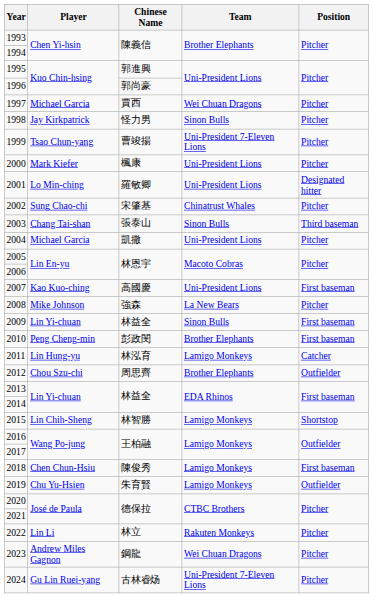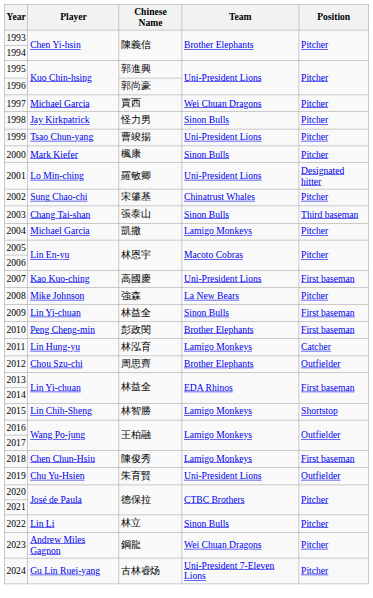 <table class="wikitable">
 <tr>
 <th>Year</th>
 <th>Player</th>
 <th>Chinese Name</th>
 <th>Team</th>
 <th>Position</th>
 </tr>
 <tr>
 <td>1993</td>
 <td rowspan="2"> <a href='#'>Chen Yi-hsin</a></td>
 <td rowspan="2">陳義信</td>
 <td rowspan="2"><a href='#'>Brother Elephants</a></td>
 <td rowspan="2"><a href='#'>Pitcher</a></td>
 </tr>
 <tr>
 <td>1994</td>
 </tr>
 <tr>
 <td>1995</td>
 <td rowspan="2"> <a href='#'>Kuo Chin-hsing</a></td>
 <td>郭進興</td>
 <td rowspan="2"><a href='#'>Uni-President Lions</a></td>
 <td rowspan="2"><a href='#'>Pitcher</a></td>
 </tr>
 <tr>
 <td>1996</td>
 <td>郭尚豪</td>
 </tr>
 <tr>
 <td>1997</td>
 <td> <a href='#'>Michael Garcia</a></td>
 <td>賈西</td>
 <td><a href='#'>Wei Chuan Dragons</a></td>
 <td><a href='#'>Pitcher</a></td>
 </tr>
 <tr>
 <td>1998</td>
 <td> <a href='#'>Jay Kirkpatrick</a></td>
 <td>怪力男</td>
 <td><a href='#'>Sinon Bulls</a></td>
 <td><a href='#'>Pitcher</a></td>
 </tr>
 <tr>
 <td>1999</td>
 <td> <a href='#'>Tsao Chun-yang</a></td>
 <td>曹竣揚</td>
-<td><a href='#'>Uni-President 7-Eleven Lions</a></td>
+<td><a href='#'>Uni-President Lions</a></td>
 <td><a href='#'>Pitcher</a></td>
 </tr>
 <tr>
 <td>2000</td>
 <td> <a href='#'>Mark Kiefer</a></td>
 <td>楓康</td>
-<td><a href='#'>Uni-President Lions</a></td>
+<td><a href='#'>Sinon Bulls</a></td>
 <td><a href='#'>Pitcher</a></td>
 </tr>
 <tr>
 <td>2001</td>
 <td> <a href='#'>Lo Min-ching</a></td>
 <td>羅敏卿</td>
 <td><a href='#'>Uni-President Lions</a></td>
 <td><a href='#'>Designated hitter</a></td>
 </tr>
 <tr>
 <td>2002</td>
 <td> <a href='#'>Sung Chao-chi</a></td>
 <td>宋肇基</td>
 <td><a href='#'>Chinatrust Whales</a></td>
 <td><a href='#'>Pitcher</a></td>
 </tr>
 <tr>
 <td>2003</td>
 <td> <a href='#'>Chang Tai-shan</a></td>
 <td>張泰山</td>
 <td><a href='#'>Sinon Bulls</a></td>
 <td><a href='#'>Third baseman</a></td>
 </tr>
 <tr>
 <td>2004</td>
 <td> <a href='#'>Michael Garcia</a></td>
 <td>凱撒</td>
-<td><a href='#'>Uni-President Lions</a></td>
+<td><a href='#'>Lamigo Monkeys</a></td>
 <td><a href='#'>Pitcher</a></td>
 </tr>
 <tr>
 <td>2005</td>
 <td rowspan="2"> <a href='#'>Lin En-yu</a></td>
 <td rowspan="2">林恩宇</td>
 <td rowspan="2"><a href='#'>Macoto Cobras</a></td>
 <td rowspan="2"><a href='#'>Pitcher</a></td>
 </tr>
 <tr>
 <td>2006</td>
 </tr>
 <tr>
 <td>2007</td>
 <td> <a href='#'>Kao Kuo-ching</a></td>
 <td>高國慶</td>
 <td><a href='#'>Uni-President Lions</a></td>
 <td><a href='#'>First baseman</a></td>
 </tr>
 <tr>
 <td>2008</td>
 <td> <a href='#'>Mike Johnson</a></td>
 <td>強森</td>
 <td><a href='#'>La New Bears</a></td>
 <td><a href='#'>Pitcher</a></td>
 </tr>
 <tr>
 <td>2009</td>
 <td> <a href='#'>Lin Yi-chuan</a></td>
 <td>林益全</td>
 <td><a href='#'>Sinon Bulls</a></td>
 <td><a href='#'>First baseman</a></td>
 </tr>
 <tr>
 <td>2010</td>
 <td> <a href='#'>Peng Cheng-min</a></td>
 <td>彭政閔</td>
 <td><a href='#'>Brother Elephants</a></td>
 <td><a href='#'>First baseman</a></td>
 </tr>
 <tr>
 <td>2011</td>
 <td> <a href='#'>Lin Hung-yu</a></td>
 <td>林泓育</td>
 <td><a href='#'>Lamigo Monkeys</a></td>
 <td><a href='#'>Catcher</a></td>
 </tr>
 <tr>
 <td>2012</td>
 <td> <a href='#'>Chou Szu-chi</a></td>
 <td>周思齊</td>
 <td><a href='#'>Brother Elephants</a></td>
 <td><a href='#'>Outfielder</a></td>
 </tr>
 <tr>
 <td>2013</td>
 <td rowspan="2"> <a href='#'>Lin Yi-chuan</a></td>
 <td rowspan="2">林益全</td>
 <td rowspan="2"><a href='#'>EDA Rhinos</a></td>
 <td rowspan="2"><a href='#'>First baseman</a></td>
 </tr>
 <tr>
 <td>2014</td>
 </tr>
 <tr>
 <td>2015</td>
 <td> <a href='#'>Lin Chih-Sheng</a></td>
 <td>林智勝</td>
 <td><a href='#'>Lamigo Monkeys</a></td>
 <td><a href='#'>Shortstop</a></td>
 </tr>
 <tr>
 <td>2016</td>
 <td rowspan="2"> <a href='#'>Wang Po-jung</a></td>
 <td rowspan="2">王柏融</td>
 <td rowspan="2"><a href='#'>Lamigo Monkeys</a></td>
 <td rowspan="2"><a href='#'>Outfielder</a></td>
 </tr>
 <tr>
 <td>2017</td>
 </tr>
 <tr>
 <td>2018</td>
 <td> <a href='#'>Chen Chun-Hsiu</a></td>
 <td>陳俊秀</td>
 <td><a href='#'>Lamigo Monkeys</a></td>
 <td><a href='#'>First baseman</a></td>
 </tr>
 <tr>
 <td>2019</td>
 <td> <a href='#'>Chu Yu-Hsien</a></td>
 <td>朱育賢</td>
-<td><a href='#'>Lamigo Monkeys</a></td>
+<td><a href='#'>Uni-President Lions</a></td>
 <td><a href='#'>Outfielder</a></td>
 </tr>
 <tr>
 <td>2020</td>
 <td rowspan="2"> <a href='#'>José de Paula</a></td>
 <td rowspan="2">德保拉</td>
 <td rowspan="2"><a href='#'>CTBC Brothers</a></td>
 <td rowspan="2"><a href='#'>Pitcher</a></td>
 </tr>
 <tr>
 <td>2021</td>
 </tr>
 <tr>
 <td>2022</td>
 <td> <a href='#'>Lin Li</a></td>
 <td>林立</td>
-<td><a href='#'>Rakuten Monkeys</a></td>
+<td><a href='#'>Sinon Bulls</a></td>
 <td><a href='#'>Pitcher</a></td>
 </tr>
 <tr>
 <td>2023</td>
 <td> <a href='#'>Andrew Miles Gagnon</a></td>
 <td>鋼龍</td>
 <td><a href='#'>Wei Chuan Dragons</a></td>
 <td><a href='#'>Pitcher</a></td>
 </tr>
 <tr>
 <td>2024</td>
 <td> <a href='#'>Gu Lin Ruei-yang</a></td>
 <td>古林睿炀</td>
 <td><a href='#'>Uni-President 7-Eleven Lions</a></td>
 <td><a href='#'>Pitcher</a></td>
 </tr>
 </table>
